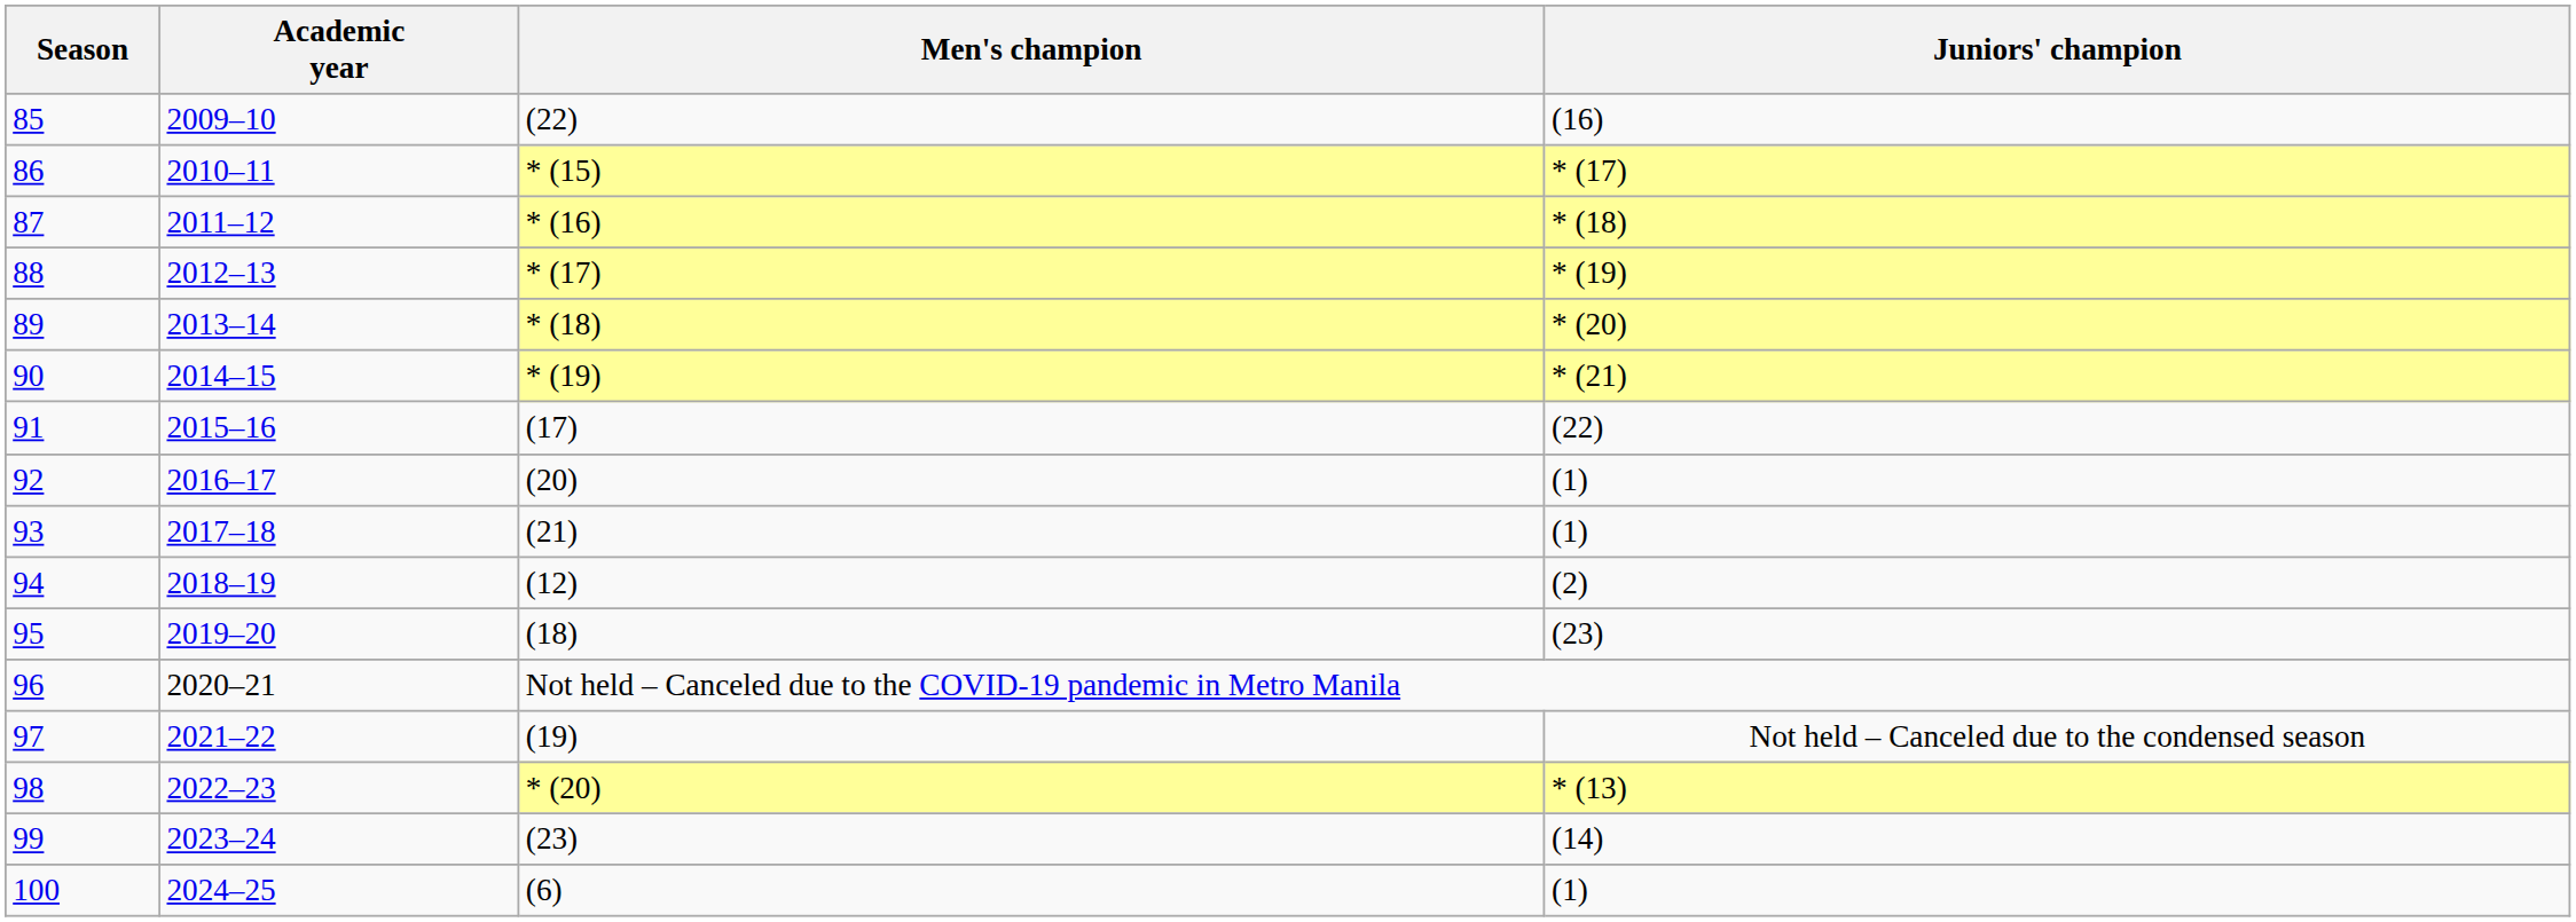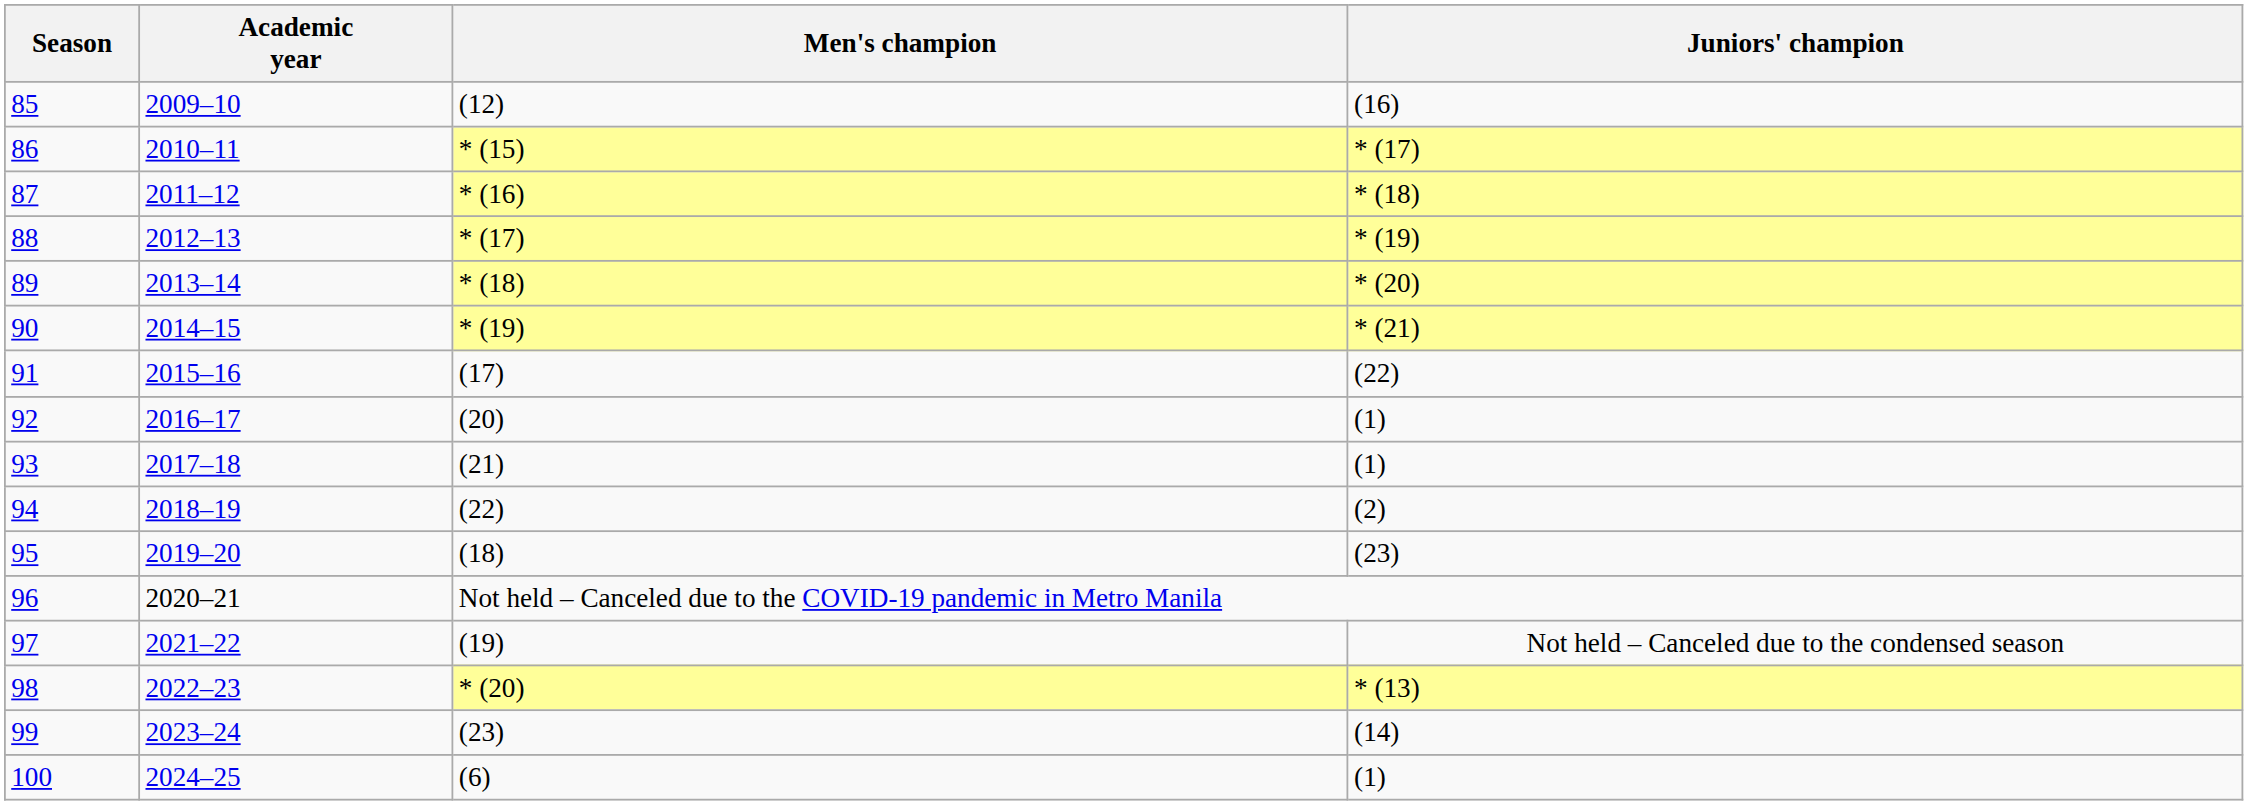 <table class="wikitable" width=99% style="font-size:95%;">
 <tr>
 <th width="6%">Season</th>
 <th width="14%">Academic<br>year</th>
 <th width="40%">Men's champion</th>
 <th width="40%">Juniors' champion</th>
 </tr>
 <tr>
 <td><a href='#'>85</a></td>
 <td><a href='#'>2009–10</a></td>
-<td> (22)</td>
+<td> (12)</td>
 <td> (16)</td>
 </tr>
 <tr>
 <td><a href='#'>86</a></td>
 <td><a href='#'>2010–11</a></td>
 <td bgcolor="#FFFF99">* (15)</td>
 <td bgcolor="#FFFF99">* (17)</td>
 </tr>
 <tr>
 <td><a href='#'>87</a></td>
 <td><a href='#'>2011–12</a></td>
 <td bgcolor="#FFFF99">* (16)</td>
 <td bgcolor="#FFFF99">* (18)</td>
 </tr>
 <tr>
 <td><a href='#'>88</a></td>
 <td><a href='#'>2012–13</a></td>
 <td bgcolor="#FFFF99">* (17)</td>
 <td bgcolor="#FFFF99">* (19)</td>
 </tr>
 <tr>
 <td><a href='#'>89</a></td>
 <td><a href='#'>2013–14</a></td>
 <td bgcolor="#FFFF99">* (18)</td>
 <td bgcolor="#FFFF99">* (20)</td>
 </tr>
 <tr>
 <td><a href='#'>90</a></td>
 <td><a href='#'>2014–15</a></td>
 <td bgcolor="#FFFF99">* (19)</td>
 <td bgcolor="#FFFF99">* (21)</td>
 </tr>
 <tr>
 <td><a href='#'>91</a></td>
 <td><a href='#'>2015–16</a></td>
 <td> (17)</td>
 <td> (22)</td>
 </tr>
 <tr>
 <td><a href='#'>92</a></td>
 <td><a href='#'>2016–17</a></td>
 <td> (20)</td>
 <td> (1)</td>
 </tr>
 <tr>
 <td><a href='#'>93</a></td>
 <td><a href='#'>2017–18</a></td>
 <td> (21)</td>
 <td> (1)</td>
 </tr>
 <tr>
 <td><a href='#'>94</a></td>
 <td><a href='#'>2018–19</a></td>
-<td> (12)</td>
+<td> (22)</td>
 <td> (2)</td>
 </tr>
 <tr>
 <td><a href='#'>95</a></td>
 <td><a href='#'>2019–20</a></td>
 <td> (18)</td>
 <td> (23)</td>
 </tr>
 <tr>
 <td><a href='#'>96</a></td>
 <td>2020–21</td>
 <td colspan="2">Not held – Canceled due to the <a href='#'>COVID-19 pandemic in Metro Manila</a></td>
 </tr>
 <tr>
 <td><a href='#'>97</a></td>
 <td><a href='#'>2021–22</a></td>
 <td> (19)</td>
 <td align="center">Not held – Canceled due to the condensed season</td>
 </tr>
 <tr>
 <td><a href='#'>98</a></td>
 <td><a href='#'>2022–23</a></td>
 <td bgcolor="#FFFF99">* (20)</td>
 <td bgcolor="#FFFF99">* (13)</td>
 </tr>
 <tr>
 <td><a href='#'>99</a></td>
 <td><a href='#'>2023–24</a></td>
 <td> (23)</td>
 <td> (14)</td>
 </tr>
 <tr>
 <td><a href='#'>100</a></td>
 <td><a href='#'>2024–25</a></td>
 <td> (6)</td>
 <td> (1)</td>
 </tr>
 </table>
